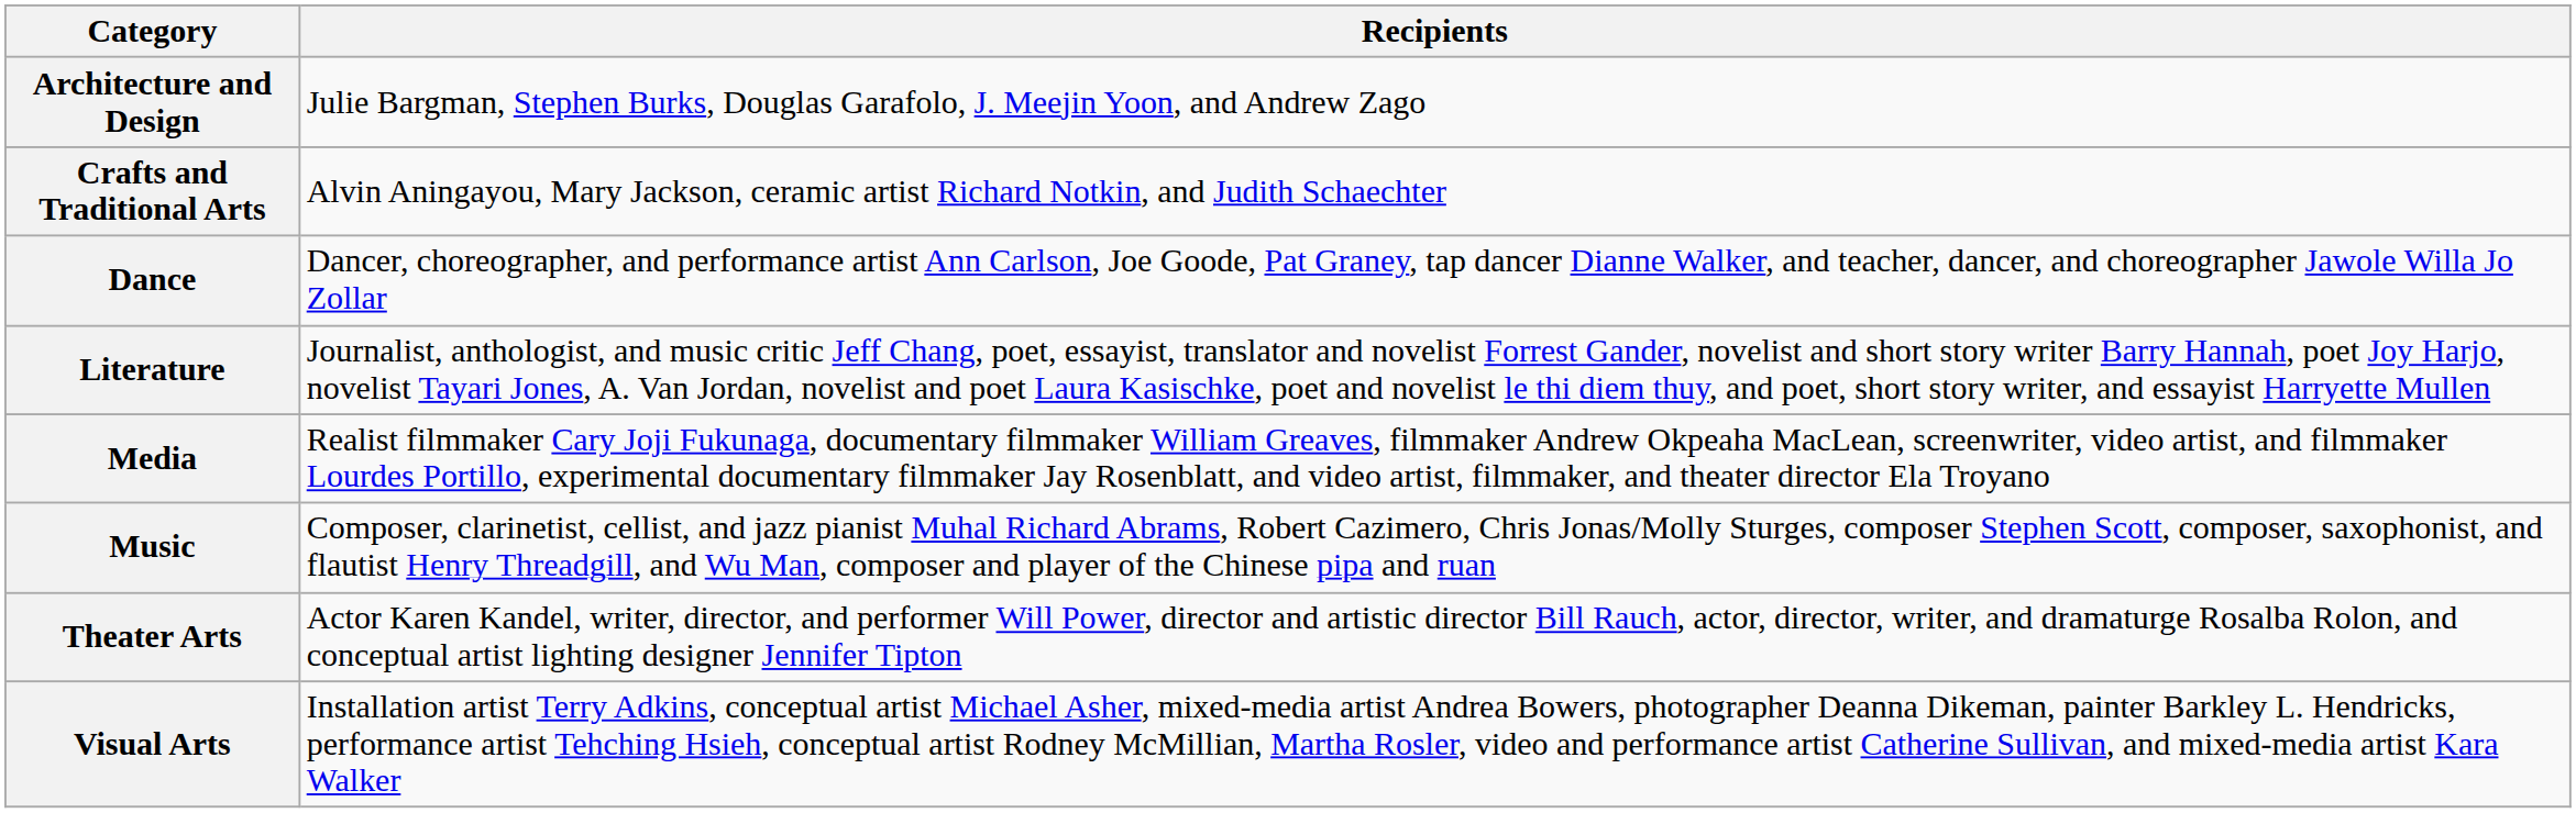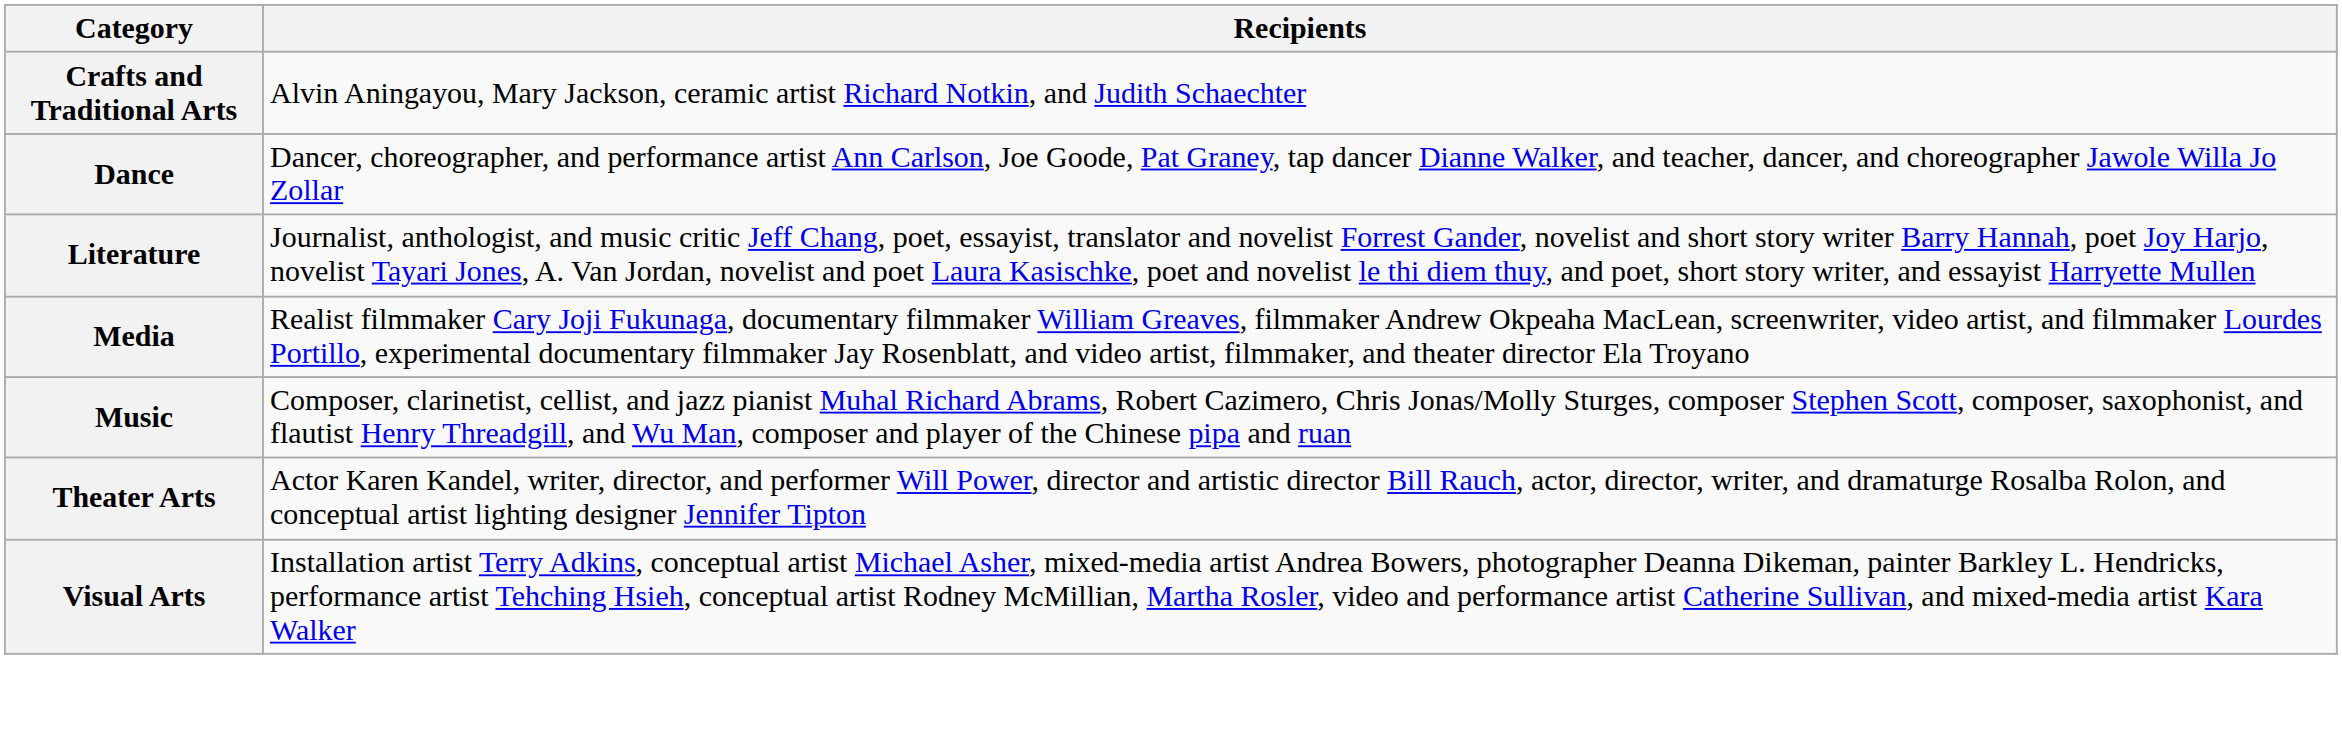 <table class=wikitable>
 <tr>
 <th>Category</th>
 <th>Recipients</th>
-</tr>
-<tr>
-<th>Architecture and Design</th>
-<td>Julie Bargman, <a href='#'>Stephen Burks</a>, Douglas Garafolo, <a href='#'>J. Meejin Yoon</a>, and Andrew Zago</td>
 </tr>
 <tr>
 <th>Crafts and Traditional Arts</th>
 <td>Alvin Aningayou, Mary Jackson, ceramic artist <a href='#'>Richard Notkin</a>, and <a href='#'>Judith Schaechter</a></td>
 </tr>
 <tr>
 <th>Dance</th>
 <td>Dancer, choreographer, and performance artist <a href='#'>Ann Carlson</a>, Joe Goode, <a href='#'>Pat Graney</a>, tap dancer <a href='#'>Dianne Walker</a>, and teacher, dancer, and choreographer <a href='#'>Jawole Willa Jo Zollar</a></td>
 </tr>
 <tr>
 <th>Literature</th>
 <td>Journalist, anthologist, and music critic <a href='#'>Jeff Chang</a>, poet, essayist, translator and novelist <a href='#'>Forrest Gander</a>, novelist and short story writer <a href='#'>Barry Hannah</a>, poet <a href='#'>Joy Harjo</a>, novelist <a href='#'>Tayari Jones</a>, A. Van Jordan, novelist and poet <a href='#'>Laura Kasischke</a>, poet and novelist <a href='#'>le thi diem thuy</a>, and poet, short story writer, and essayist <a href='#'>Harryette Mullen</a></td>
 </tr>
 <tr>
 <th>Media</th>
 <td>Realist filmmaker <a href='#'>Cary Joji Fukunaga</a>, documentary filmmaker <a href='#'>William Greaves</a>, filmmaker Andrew Okpeaha MacLean, screenwriter, video artist, and filmmaker <a href='#'>Lourdes Portillo</a>, experimental documentary filmmaker Jay Rosenblatt, and video artist, filmmaker, and theater director Ela Troyano</td>
 </tr>
 <tr>
 <th>Music</th>
 <td>Composer, clarinetist, cellist, and jazz pianist <a href='#'>Muhal Richard Abrams</a>, Robert Cazimero, Chris Jonas/Molly Sturges, composer <a href='#'>Stephen Scott</a>, composer, saxophonist, and flautist <a href='#'>Henry Threadgill</a>, and <a href='#'>Wu Man</a>, composer and player of the Chinese <a href='#'>pipa</a> and <a href='#'>ruan</a></td>
 </tr>
 <tr>
 <th>Theater Arts</th>
 <td>Actor Karen Kandel, writer, director, and performer <a href='#'>Will Power</a>, director and artistic director <a href='#'>Bill Rauch</a>, actor, director, writer, and dramaturge Rosalba Rolon, and conceptual artist lighting designer <a href='#'>Jennifer Tipton</a></td>
 </tr>
 <tr>
 <th>Visual Arts</th>
 <td>Installation artist <a href='#'>Terry Adkins</a>, conceptual artist <a href='#'>Michael Asher</a>, mixed-media artist Andrea Bowers, photographer Deanna Dikeman, painter Barkley L. Hendricks, performance artist <a href='#'>Tehching Hsieh</a>, conceptual artist Rodney McMillian, <a href='#'>Martha Rosler</a>, video and performance artist <a href='#'>Catherine Sullivan</a>, and mixed-media artist <a href='#'>Kara Walker</a></td>
 </tr>
 </table>
